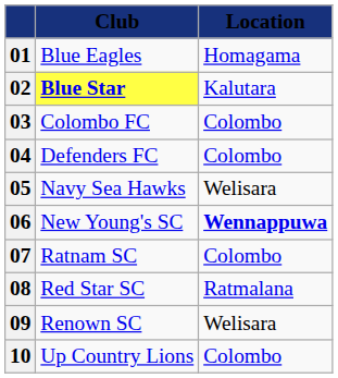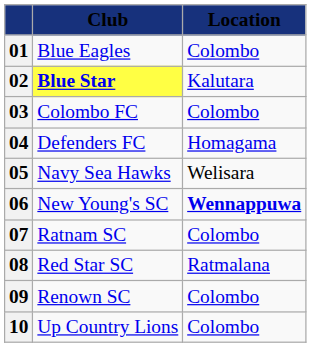 <table class="wikitable sortable" style="text-align:left">
 <tr>
 <th style="background:#17317c;"></th>
 <th style="background:#17317c;"><span>Club</span></th>
 <th style="background:#17317c;"><span>Location</span></th>
 </tr>
 <tr>
 <th>01</th>
 <td><a href='#'>Blue Eagles</a></td>
-<td><a href='#'>Homagama</a></td>
+<td><a href='#'>Colombo</a></td>
 </tr>
 <tr>
 <th>02</th>
 <td bgcolor=#ffff44><strong><a href='#'>Blue Star</a></strong></td>
 <td><a href='#'>Kalutara</a></td>
 </tr>
 <tr>
 <th>03</th>
 <td><a href='#'>Colombo FC</a></td>
 <td><a href='#'>Colombo</a></td>
 </tr>
 <tr>
 <th>04</th>
 <td><a href='#'>Defenders FC</a></td>
-<td><a href='#'>Colombo</a></td>
+<td><a href='#'>Homagama</a></td>
 </tr>
 <tr>
 <th>05</th>
 <td><a href='#'>Navy Sea Hawks</a></td>
 <td>Welisara</td>
 </tr>
 <tr>
 <th>06</th>
 <td><a href='#'>New Young's SC</a></td>
 <td><strong><a href='#'>Wennappuwa</a></strong></td>
 </tr>
 <tr>
 <th>07</th>
 <td><a href='#'>Ratnam SC</a></td>
 <td><a href='#'>Colombo</a></td>
 </tr>
 <tr>
 <th>08</th>
 <td><a href='#'>Red Star SC</a></td>
 <td><a href='#'>Ratmalana</a></td>
 </tr>
 <tr>
 <th>09</th>
 <td><a href='#'>Renown SC</a></td>
-<td>Welisara</td>
+<td><a href='#'>Colombo</a></td>
 </tr>
 <tr>
 <th>10</th>
 <td><a href='#'>Up Country Lions</a></td>
 <td><a href='#'>Colombo</a></td>
 </tr>
 </table>
